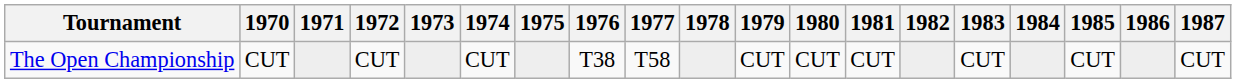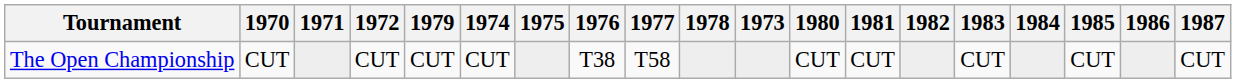 <table class="wikitable" style="font-size:95%;text-align:center;">
 <tr>
 <th>Tournament</th>
 <th>1970</th>
 <th>1971</th>
 <th>1972</th>
-<th>1973</th>
+<th>1979</th>
 <th>1974</th>
 <th>1975</th>
 <th>1976</th>
 <th>1977</th>
 <th>1978</th>
-<th>1979</th>
+<th>1973</th>
 <th>1980</th>
 <th>1981</th>
 <th>1982</th>
 <th>1983</th>
 <th>1984</th>
 <th>1985</th>
 <th>1986</th>
 <th>1987</th>
 </tr>
 <tr>
 <td align=left><a href='#'>The Open Championship</a></td>
 <td>CUT</td>
 <td style="background:#eeeeee;"></td>
 <td>CUT</td>
-<td style="background:#eeeeee;"></td>
+<td>CUT</td>
 <td>CUT</td>
 <td style="background:#eeeeee;"></td>
 <td>T38</td>
 <td>T58</td>
 <td style="background:#eeeeee;"></td>
-<td>CUT</td>
+<td style="background:#eeeeee;"></td>
 <td>CUT</td>
 <td>CUT</td>
 <td style="background:#eeeeee;"></td>
 <td>CUT</td>
 <td style="background:#eeeeee;"></td>
 <td>CUT</td>
 <td style="background:#eeeeee;"></td>
 <td>CUT</td>
 </tr>
 </table>
